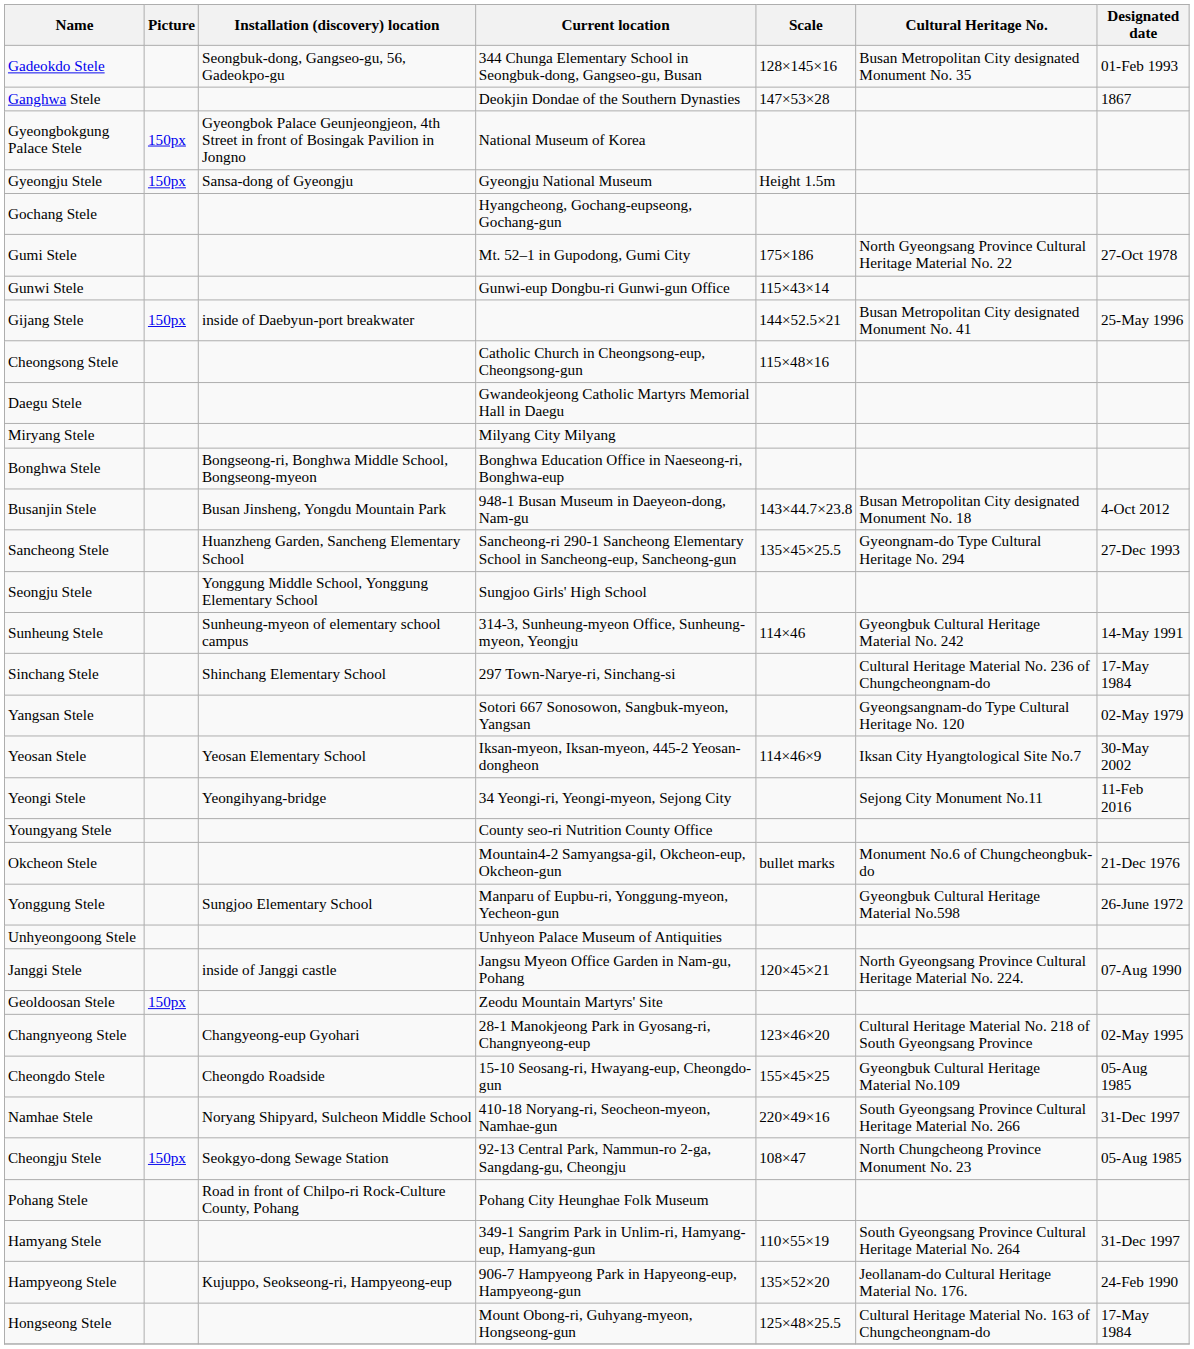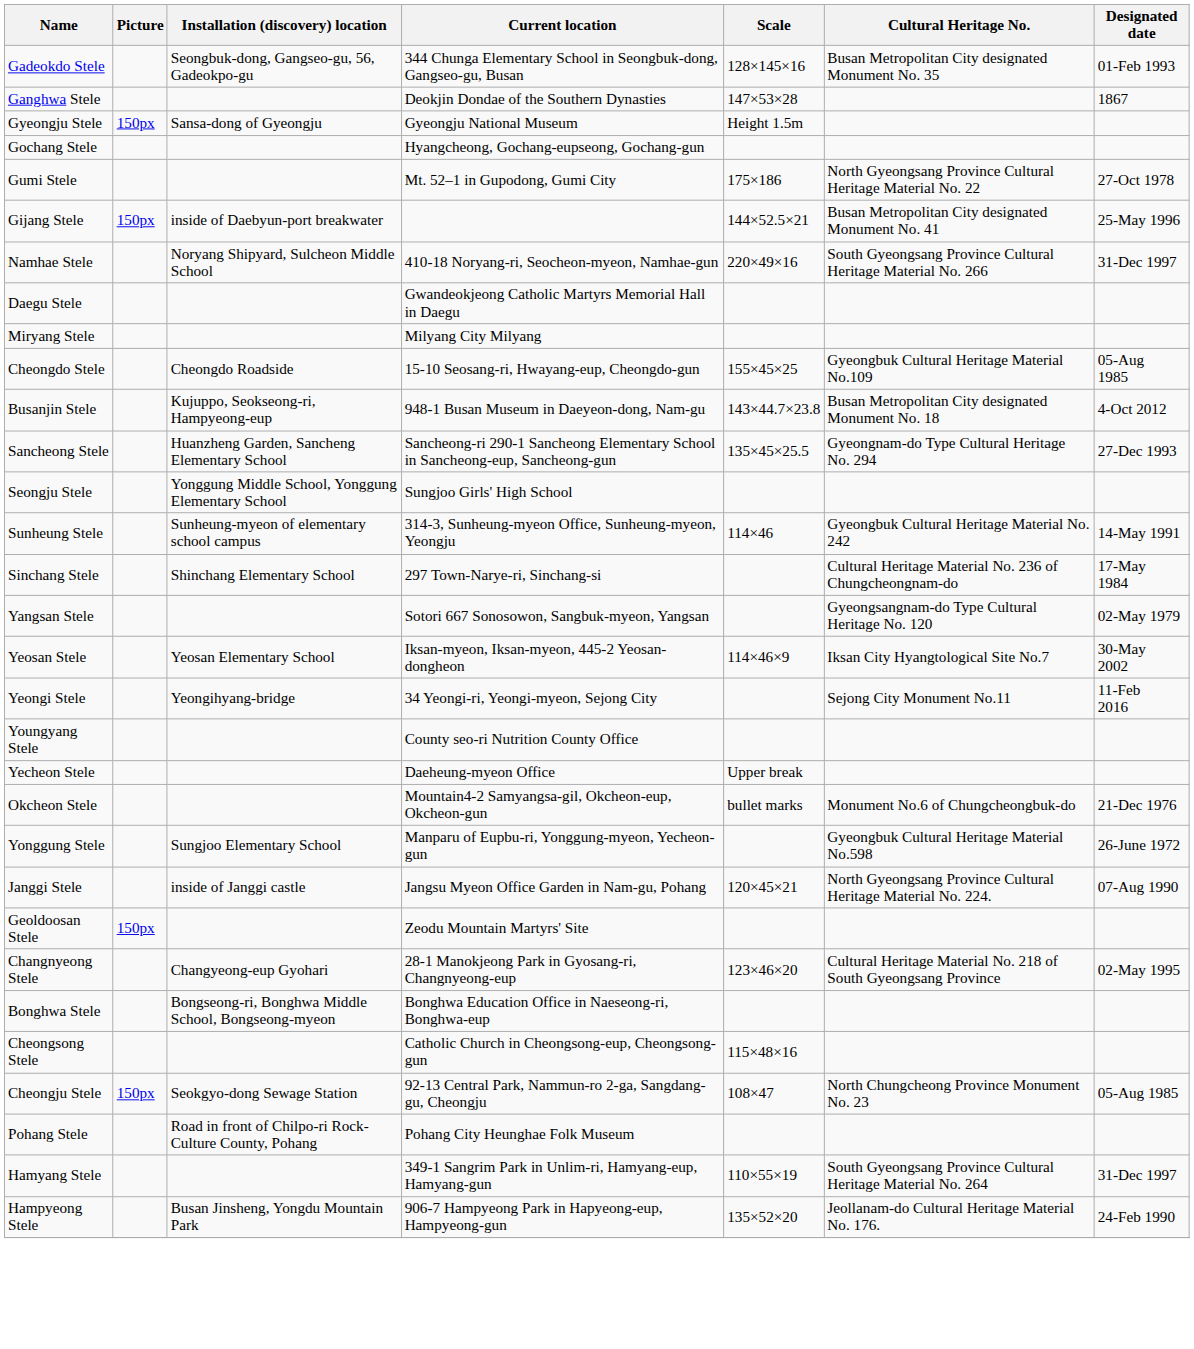 <table class="wikitable sortable">
 <tr>
 <th>Name</th>
 <th>Picture</th>
 <th>Installation (discovery) location</th>
 <th>Current location</th>
 <th>Scale</th>
 <th>Cultural Heritage No.</th>
 <th>Designated date</th>
 </tr>
 <tr>
 <td><a href='#'>Gadeokdo Stele</a></td>
 <td></td>
 <td>Seongbuk-dong, Gangseo-gu, 56, Gadeokpo-gu</td>
 <td>344 Chunga Elementary School in Seongbuk-dong, Gangseo-gu, Busan</td>
 <td>128×145×16</td>
 <td>Busan Metropolitan City designated Monument No. 35</td>
 <td>01-Feb 1993</td>
 </tr>
 <tr>
 <td><a href='#'>Ganghwa</a> Stele</td>
 <td></td>
 <td></td>
 <td>Deokjin Dondae of the Southern Dynasties</td>
 <td>147×53×28</td>
 <td></td>
 <td>1867</td>
 </tr>
 <tr>
-<td>Gyeongbokgung Palace Stele</td>
-<td><a href='#'>150px</a></td>
-<td>Gyeongbok Palace Geunjeongjeon, 4th Street in front of Bosingak Pavilion in Jongno</td>
-<td>National Museum of Korea</td>
-<td></td>
-<td></td>
-<td></td>
-</tr>
-<tr>
 <td>Gyeongju Stele</td>
 <td><a href='#'>150px</a></td>
 <td>Sansa-dong of Gyeongju</td>
 <td>Gyeongju National Museum</td>
 <td>Height 1.5m</td>
 <td></td>
 <td></td>
 </tr>
 <tr>
 <td>Gochang Stele</td>
 <td></td>
 <td></td>
 <td>Hyangcheong, Gochang-eupseong, Gochang-gun</td>
 <td></td>
 <td></td>
 <td></td>
 </tr>
 <tr>
 <td>Gumi Stele</td>
 <td></td>
 <td></td>
 <td>Mt. 52–1 in Gupodong, Gumi City</td>
 <td>175×186</td>
 <td>North Gyeongsang Province Cultural Heritage Material No. 22</td>
 <td>27-Oct 1978</td>
 </tr>
 <tr>
-<td>Gunwi Stele</td>
-<td></td>
-<td></td>
-<td>Gunwi-eup Dongbu-ri Gunwi-gun Office</td>
-<td>115×43×14</td>
-<td></td>
-<td></td>
-</tr>
-<tr>
 <td>Gijang Stele</td>
 <td><a href='#'>150px</a></td>
 <td>inside of Daebyun-port breakwater</td>
 <td></td>
 <td>144×52.5×21</td>
 <td>Busan Metropolitan City designated Monument No. 41</td>
 <td>25-May 1996</td>
 </tr>
 <tr>
-<td>Cheongsong Stele</td>
+<td>Namhae Stele</td>
 <td></td>
-<td></td>
-<td>Catholic Church in Cheongsong-eup, Cheongsong-gun</td>
-<td>115×48×16</td>
-<td></td>
-<td></td>
+<td>Noryang Shipyard, Sulcheon Middle School</td>
+<td>410-18 Noryang-ri, Seocheon-myeon, Namhae-gun</td>
+<td>220×49×16</td>
+<td>South Gyeongsang Province Cultural Heritage Material No. 266</td>
+<td>31-Dec 1997</td>
 </tr>
 <tr>
 <td>Daegu Stele</td>
 <td></td>
 <td></td>
 <td>Gwandeokjeong Catholic Martyrs Memorial Hall in Daegu</td>
 <td></td>
 <td></td>
 <td></td>
 </tr>
 <tr>
 <td>Miryang Stele</td>
 <td></td>
 <td></td>
 <td>Milyang City Milyang</td>
 <td></td>
 <td></td>
 <td></td>
 </tr>
 <tr>
-<td>Bonghwa Stele</td>
+<td>Cheongdo Stele</td>
 <td></td>
-<td>Bongseong-ri, Bonghwa Middle School, Bongseong-myeon</td>
-<td>Bonghwa Education Office in Naeseong-ri, Bonghwa-eup</td>
-<td></td>
-<td></td>
-<td></td>
+<td>Cheongdo Roadside</td>
+<td>15-10 Seosang-ri, Hwayang-eup, Cheongdo-gun</td>
+<td>155×45×25</td>
+<td>Gyeongbuk Cultural Heritage Material No.109</td>
+<td>05-Aug<br>1985</td>
 </tr>
 <tr>
 <td>Busanjin Stele</td>
 <td></td>
-<td>Busan Jinsheng, Yongdu Mountain Park</td>
+<td>Kujuppo, Seokseong-ri, Hampyeong-eup</td>
 <td>948-1 Busan Museum in Daeyeon-dong, Nam-gu</td>
 <td>143×44.7×23.8</td>
 <td>Busan Metropolitan City designated Monument No. 18</td>
 <td>4-Oct 2012</td>
 </tr>
 <tr>
 <td>Sancheong Stele</td>
 <td></td>
 <td>Huanzheng Garden, Sancheng Elementary School</td>
 <td>Sancheong-ri 290-1 Sancheong Elementary School in Sancheong-eup, Sancheong-gun</td>
 <td>135×45×25.5</td>
 <td>Gyeongnam-do Type Cultural Heritage No. 294</td>
 <td>27-Dec 1993</td>
 </tr>
 <tr>
 <td>Seongju Stele</td>
 <td></td>
 <td>Yonggung Middle School, Yonggung Elementary School</td>
 <td>Sungjoo Girls' High School</td>
 <td></td>
 <td></td>
 <td></td>
 </tr>
 <tr>
 <td>Sunheung Stele</td>
 <td></td>
 <td>Sunheung-myeon of elementary school campus</td>
 <td>314-3, Sunheung-myeon Office, Sunheung-myeon, Yeongju</td>
 <td>114×46</td>
 <td>Gyeongbuk Cultural Heritage Material No. 242</td>
 <td>14-May 1991</td>
 </tr>
 <tr>
 <td>Sinchang Stele</td>
 <td></td>
 <td>Shinchang Elementary School</td>
 <td>297 Town-Narye-ri, Sinchang-si</td>
 <td></td>
 <td>Cultural Heritage Material No. 236 of Chungcheongnam-do</td>
 <td>17-May<br>1984</td>
 </tr>
 <tr>
 <td>Yangsan Stele</td>
 <td></td>
 <td></td>
 <td>Sotori 667 Sonosowon, Sangbuk-myeon, Yangsan</td>
 <td></td>
 <td>Gyeongsangnam-do Type Cultural Heritage No. 120</td>
 <td>02-May 1979</td>
 </tr>
 <tr>
 <td>Yeosan Stele</td>
 <td></td>
 <td>Yeosan Elementary School</td>
 <td>Iksan-myeon, Iksan-myeon, 445-2 Yeosan-dongheon</td>
 <td>114×46×9</td>
 <td>Iksan City Hyangtological Site No.7</td>
 <td>30-May<br>2002</td>
 </tr>
 <tr>
 <td>Yeongi Stele</td>
 <td></td>
 <td>Yeongihyang-bridge</td>
 <td>34 Yeongi-ri, Yeongi-myeon, Sejong City</td>
 <td></td>
 <td>Sejong City Monument No.11</td>
 <td>11-Feb<br>2016</td>
 </tr>
 <tr>
 <td>Youngyang Stele</td>
 <td></td>
 <td></td>
 <td>County seo-ri Nutrition County Office</td>
 <td></td>
 <td></td>
 <td></td>
 </tr>
 <tr>
+<td>Yecheon Stele</td>
+<td></td>
+<td></td>
+<td>Daeheung-myeon Office</td>
+<td>Upper break</td>
+<td></td>
+<td></td>
+</tr>
+<tr>
 <td>Okcheon Stele</td>
 <td></td>
 <td></td>
 <td>Mountain4-2 Samyangsa-gil, Okcheon-eup, Okcheon-gun</td>
 <td>bullet marks</td>
 <td>Monument No.6 of Chungcheongbuk-do</td>
 <td>21-Dec 1976</td>
 </tr>
 <tr>
 <td>Yonggung Stele</td>
 <td></td>
 <td>Sungjoo Elementary School</td>
 <td>Manparu of Eupbu-ri, Yonggung-myeon, Yecheon-gun</td>
 <td></td>
 <td>Gyeongbuk Cultural Heritage Material No.598</td>
 <td>26-June 1972</td>
-</tr>
-<tr>
-<td>Unhyeongoong Stele</td>
-<td></td>
-<td></td>
-<td>Unhyeon Palace Museum of Antiquities</td>
-<td></td>
-<td></td>
-<td></td>
 </tr>
 <tr>
 <td>Janggi Stele</td>
 <td></td>
 <td>inside of Janggi castle</td>
 <td>Jangsu Myeon Office Garden in Nam-gu, Pohang</td>
 <td>120×45×21</td>
 <td>North Gyeongsang Province Cultural Heritage Material No. 224.</td>
 <td>07-Aug 1990</td>
 </tr>
 <tr>
 <td>Geoldoosan Stele</td>
 <td><a href='#'>150px</a></td>
 <td></td>
 <td>Zeodu Mountain Martyrs' Site</td>
 <td></td>
 <td></td>
 <td></td>
 </tr>
 <tr>
 <td>Changnyeong Stele</td>
 <td></td>
 <td>Changyeong-eup Gyohari</td>
 <td>28-1 Manokjeong Park in Gyosang-ri, Changnyeong-eup</td>
 <td>123×46×20</td>
 <td>Cultural Heritage Material No. 218 of South Gyeongsang Province</td>
 <td>02-May 1995</td>
 </tr>
 <tr>
-<td>Cheongdo Stele</td>
+<td>Bonghwa Stele</td>
 <td></td>
-<td>Cheongdo Roadside</td>
-<td>15-10 Seosang-ri, Hwayang-eup, Cheongdo-gun</td>
-<td>155×45×25</td>
-<td>Gyeongbuk Cultural Heritage Material No.109</td>
-<td>05-Aug<br>1985</td>
+<td>Bongseong-ri, Bonghwa Middle School, Bongseong-myeon</td>
+<td>Bonghwa Education Office in Naeseong-ri, Bonghwa-eup</td>
+<td></td>
+<td></td>
+<td></td>
 </tr>
 <tr>
-<td>Namhae Stele</td>
+<td>Cheongsong Stele</td>
 <td></td>
-<td>Noryang Shipyard, Sulcheon Middle School</td>
-<td>410-18 Noryang-ri, Seocheon-myeon, Namhae-gun</td>
-<td>220×49×16</td>
-<td>South Gyeongsang Province Cultural Heritage Material No. 266</td>
-<td>31-Dec 1997</td>
+<td></td>
+<td>Catholic Church in Cheongsong-eup, Cheongsong-gun</td>
+<td>115×48×16</td>
+<td></td>
+<td></td>
 </tr>
 <tr>
 <td>Cheongju Stele</td>
 <td><a href='#'>150px</a></td>
 <td>Seokgyo-dong Sewage Station</td>
 <td>92-13 Central Park, Nammun-ro 2-ga, Sangdang-gu, Cheongju</td>
 <td>108×47</td>
 <td>North Chungcheong Province Monument No. 23</td>
 <td>05-Aug 1985</td>
 </tr>
 <tr>
 <td>Pohang Stele</td>
 <td></td>
 <td>Road in front of Chilpo-ri Rock-Culture County, Pohang</td>
 <td>Pohang City Heunghae Folk Museum</td>
 <td></td>
 <td></td>
 <td></td>
 </tr>
 <tr>
 <td>Hamyang Stele</td>
 <td></td>
 <td></td>
 <td>349-1 Sangrim Park in Unlim-ri, Hamyang-eup, Hamyang-gun</td>
 <td>110×55×19</td>
 <td>South Gyeongsang Province Cultural Heritage Material No. 264</td>
 <td>31-Dec 1997</td>
 </tr>
 <tr>
 <td>Hampyeong Stele</td>
 <td></td>
-<td>Kujuppo, Seokseong-ri, Hampyeong-eup</td>
+<td>Busan Jinsheng, Yongdu Mountain Park</td>
 <td>906-7 Hampyeong Park in Hapyeong-eup, Hampyeong-gun</td>
 <td>135×52×20</td>
 <td>Jeollanam-do Cultural Heritage Material No. 176.</td>
 <td>24-Feb 1990</td>
 </tr>
 <tr>
-<td>Hongseong Stele</td>
-<td></td>
-<td></td>
-<td>Mount Obong-ri, Guhyang-myeon, Hongseong-gun</td>
-<td>125×48×25.5</td>
-<td>Cultural Heritage Material No. 163 of Chungcheongnam-do</td>
-<td>17-May<br>1984</td>
-</tr>
-<tr>
 </tr>
 </table>
